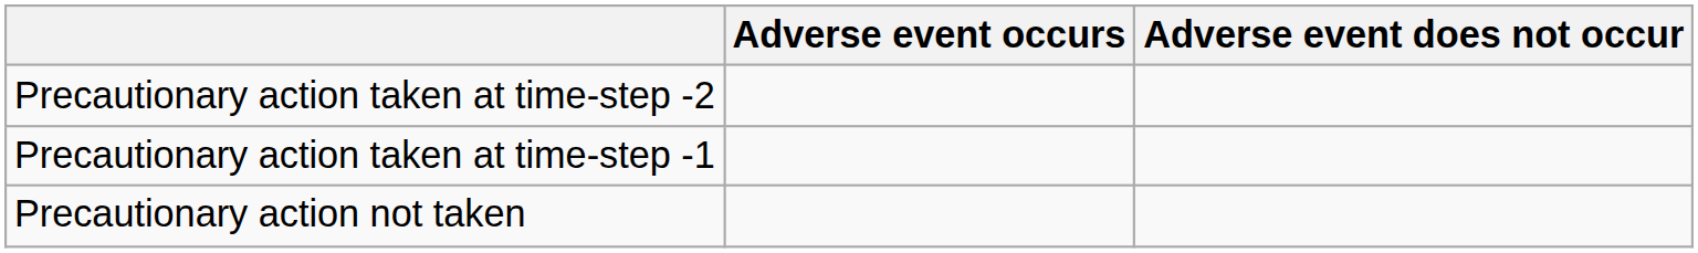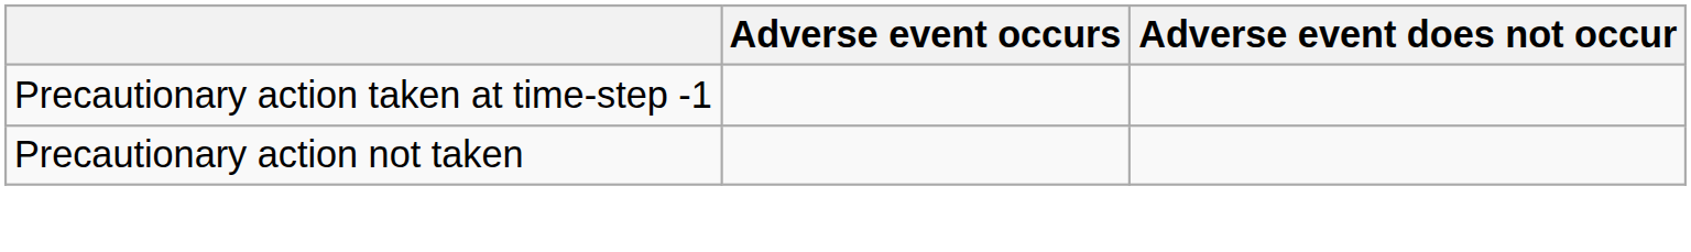 <table class="wikitable" border="1">
 <tr>
 <th></th>
 <th>Adverse event occurs</th>
 <th>Adverse event does not occur</th>
-</tr>
-<tr>
-<td>Precautionary action taken at time-step -2</td>
-<td></td>
-<td></td>
 </tr>
 <tr>
 <td>Precautionary action taken at time-step -1</td>
 <td></td>
 <td></td>
 </tr>
 <tr>
 <td>Precautionary action not taken</td>
 <td></td>
 <td></td>
 </tr>
 </table>
